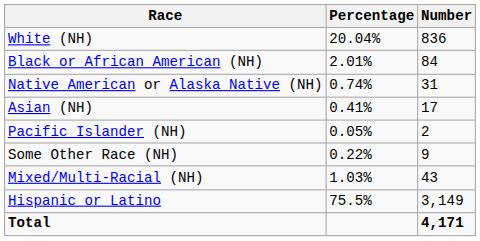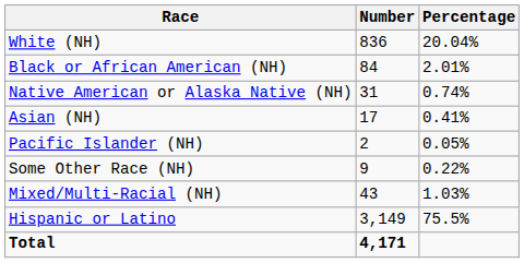 <table class="wikitable">
 <tr>
 <th>Race</th>
+<th>Number</th>
 <th>Percentage</th>
-<th>Number</th>
 </tr>
 <tr>
 <td><a href='#'>White</a> (NH)</td>
+<td>836</td>
 <td>20.04%</td>
-<td>836</td>
 </tr>
 <tr>
 <td><a href='#'>Black or African American</a> (NH)</td>
+<td>84</td>
 <td>2.01%</td>
-<td>84</td>
 </tr>
 <tr>
 <td><a href='#'>Native American</a> or <a href='#'>Alaska Native</a> (NH)</td>
+<td>31</td>
 <td>0.74%</td>
-<td>31</td>
 </tr>
 <tr>
 <td><a href='#'>Asian</a> (NH)</td>
+<td>17</td>
 <td>0.41%</td>
-<td>17</td>
 </tr>
 <tr>
 <td><a href='#'>Pacific Islander</a> (NH)</td>
+<td>2</td>
 <td>0.05%</td>
-<td>2</td>
 </tr>
 <tr>
 <td>Some Other Race (NH)</td>
+<td>9</td>
 <td>0.22%</td>
-<td>9</td>
 </tr>
 <tr>
 <td><a href='#'>Mixed/Multi-Racial</a> (NH)</td>
+<td>43</td>
 <td>1.03%</td>
-<td>43</td>
 </tr>
 <tr>
 <td><a href='#'>Hispanic or Latino</a></td>
+<td>3,149</td>
 <td>75.5%</td>
-<td>3,149</td>
 </tr>
 <tr>
 <td><strong>Total</strong></td>
+<td><strong>4,171</strong></td>
 <td></td>
-<td><strong>4,171</strong></td>
 </tr>
 </table>
